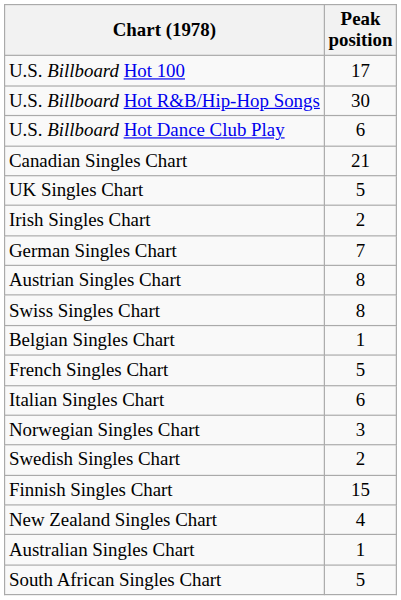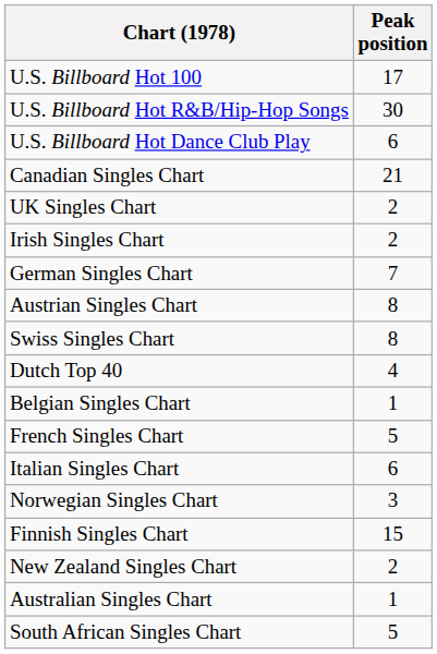 <table class="wikitable sortable">
 <tr>
 <th style="text-align:center;">Chart (1978)</th>
 <th style="text-align:center;">Peak<br>position</th>
 </tr>
 <tr>
 <td align="left">U.S. <em>Billboard</em> <a href='#'>Hot 100</a></td>
 <td style="text-align:center;">17</td>
 </tr>
 <tr>
 <td align="left">U.S. <em>Billboard</em> <a href='#'>Hot R&B/Hip-Hop Songs</a></td>
 <td style="text-align:center;">30</td>
 </tr>
 <tr>
 <td align="left">U.S. <em>Billboard</em> <a href='#'>Hot Dance Club Play</a></td>
 <td style="text-align:center;">6</td>
 </tr>
 <tr>
 <td align="left">Canadian Singles Chart</td>
 <td style="text-align:center;">21</td>
 </tr>
 <tr>
 <td align="left">UK Singles Chart</td>
-<td style="text-align:center;">5</td>
+<td style="text-align:center;">2</td>
 </tr>
 <tr>
 <td align="left">Irish Singles Chart</td>
 <td style="text-align:center;">2</td>
 </tr>
 <tr>
 <td align="left">German Singles Chart</td>
 <td style="text-align:center;">7</td>
 </tr>
 <tr>
 <td align="left">Austrian Singles Chart</td>
 <td style="text-align:center;">8</td>
 </tr>
 <tr>
 <td align="left">Swiss Singles Chart</td>
 <td style="text-align:center;">8</td>
 </tr>
 <tr>
+<td align="left">Dutch Top 40</td>
+<td style="text-align:center;">4</td>
+</tr>
+<tr>
 <td align="left">Belgian Singles Chart</td>
 <td style="text-align:center;">1</td>
 </tr>
 <tr>
 <td align="left">French Singles Chart</td>
 <td style="text-align:center;">5</td>
 </tr>
 <tr>
 <td align="left">Italian Singles Chart</td>
 <td style="text-align:center;">6</td>
 </tr>
 <tr>
 <td align="left">Norwegian Singles Chart</td>
 <td style="text-align:center;">3</td>
 </tr>
 <tr>
-<td align="left">Swedish Singles Chart</td>
-<td style="text-align:center;">2</td>
-</tr>
-<tr>
 <td align="left">Finnish Singles Chart</td>
 <td style="text-align:center;">15</td>
 </tr>
 <tr>
 <td align="left">New Zealand Singles Chart</td>
-<td style="text-align:center;">4</td>
+<td style="text-align:center;">2</td>
 </tr>
 <tr>
 <td align="left">Australian Singles Chart</td>
 <td style="text-align:center;">1</td>
 </tr>
 <tr>
 <td align="left">South African Singles Chart</td>
 <td style="text-align:center;">5</td>
 </tr>
 </table>
